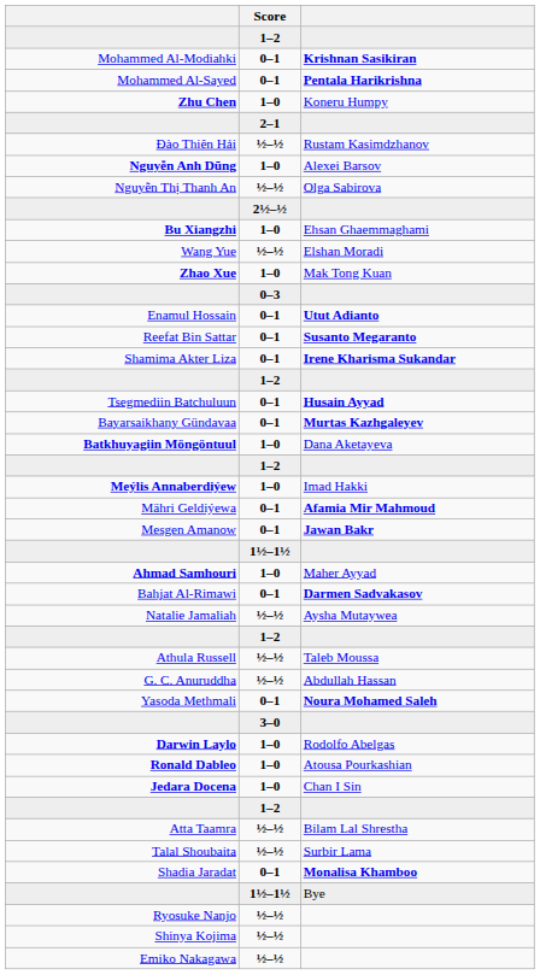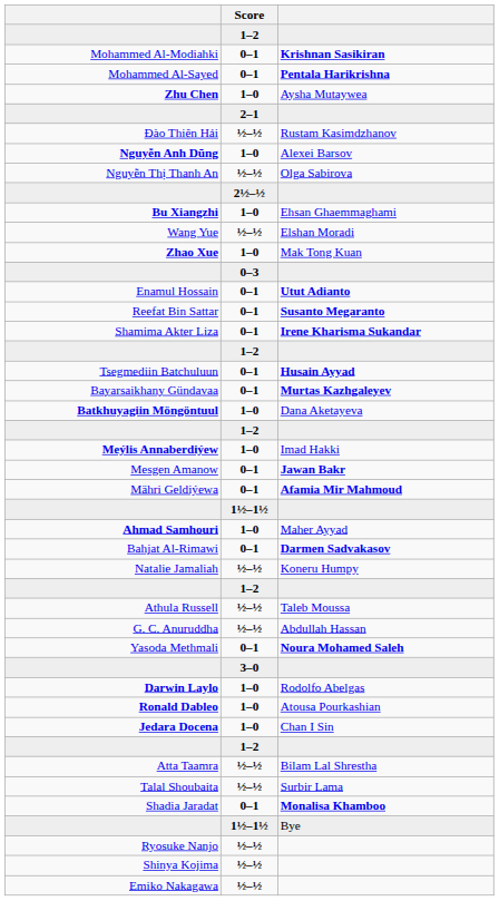 <table class="wikitable" style="text-align: center;">
 <tr>
 <th align="right" width="270"></th>
 <th width="65">Score</th>
 <th align="left" width="270"></th>
 </tr>
 <tr style="background:#eeeeee;">
 <td align=right></td>
 <td align=center><strong>1–2</strong></td>
 <td align=left><strong></strong></td>
 </tr>
 <tr>
 <td align=right><a href='#'>Mohammed Al-Modiahki</a></td>
 <td align=center><strong>0–1</strong></td>
 <td align=left><strong><a href='#'>Krishnan Sasikiran</a></strong></td>
 </tr>
 <tr>
 <td align=right><a href='#'>Mohammed Al-Sayed</a></td>
 <td align=center><strong>0–1</strong></td>
 <td align=left><strong><a href='#'>Pentala Harikrishna</a></strong></td>
 </tr>
 <tr>
 <td align=right><strong><a href='#'>Zhu Chen</a></strong></td>
 <td align=center><strong>1–0</strong></td>
-<td align=left><a href='#'>Koneru Humpy</a></td>
+<td align=left><a href='#'>Aysha Mutaywea</a></td>
 </tr>
 <tr style="background:#eeeeee;">
 <td align=right><strong></strong></td>
 <td align=center><strong>2–1</strong></td>
 <td align=left></td>
 </tr>
 <tr>
 <td align=right><a href='#'>Đào Thiên Hải</a></td>
 <td align=center><strong>½–½</strong></td>
 <td align=left><a href='#'>Rustam Kasimdzhanov</a></td>
 </tr>
 <tr>
 <td align=right><strong><a href='#'>Nguyễn Anh Dũng</a></strong></td>
 <td align=center><strong>1–0</strong></td>
 <td align=left><a href='#'>Alexei Barsov</a></td>
 </tr>
 <tr>
 <td align=right><a href='#'>Nguyễn Thị Thanh An</a></td>
 <td align=center><strong>½–½</strong></td>
 <td align=left><a href='#'>Olga Sabirova</a></td>
 </tr>
 <tr style="background:#eeeeee;">
 <td align=right><strong></strong></td>
 <td align=center><strong>2½–½</strong></td>
 <td align=left></td>
 </tr>
 <tr>
 <td align=right><strong><a href='#'>Bu Xiangzhi</a></strong></td>
 <td align=center><strong>1–0</strong></td>
 <td align=left><a href='#'>Ehsan Ghaemmaghami</a></td>
 </tr>
 <tr>
 <td align=right><a href='#'>Wang Yue</a></td>
 <td align=center><strong>½–½</strong></td>
 <td align=left><a href='#'>Elshan Moradi</a></td>
 </tr>
 <tr>
 <td align=right><strong><a href='#'>Zhao Xue</a></strong></td>
 <td align=center><strong>1–0</strong></td>
 <td align=left><a href='#'>Mak Tong Kuan</a></td>
 </tr>
 <tr style="background:#eeeeee;">
 <td align=right></td>
 <td align=center><strong>0–3</strong></td>
 <td align=left><strong></strong></td>
 </tr>
 <tr>
 <td align=right><a href='#'>Enamul Hossain</a></td>
 <td align=center><strong>0–1</strong></td>
 <td align=left><strong><a href='#'>Utut Adianto</a></strong></td>
 </tr>
 <tr>
 <td align=right><a href='#'>Reefat Bin Sattar</a></td>
 <td align=center><strong>0–1</strong></td>
 <td align=left><strong><a href='#'>Susanto Megaranto</a></strong></td>
 </tr>
 <tr>
 <td align=right><a href='#'>Shamima Akter Liza</a></td>
 <td align=center><strong>0–1</strong></td>
 <td align=left><strong><a href='#'>Irene Kharisma Sukandar</a></strong></td>
 </tr>
 <tr style="background:#eeeeee;">
 <td align=right></td>
 <td align=center><strong>1–2</strong></td>
 <td align=left><strong></strong></td>
 </tr>
 <tr>
 <td align=right><a href='#'>Tsegmediin Batchuluun</a></td>
 <td align=center><strong>0–1</strong></td>
 <td align=left><strong><a href='#'>Husain Ayyad</a></strong></td>
 </tr>
 <tr>
 <td align=right><a href='#'>Bayarsaikhany Gündavaa</a></td>
 <td align=center><strong>0–1</strong></td>
 <td align=left><strong><a href='#'>Murtas Kazhgaleyev</a></strong></td>
 </tr>
 <tr>
 <td align=right><strong><a href='#'>Batkhuyagiin Möngöntuul</a></strong></td>
 <td align=center><strong>1–0</strong></td>
 <td align=left><a href='#'>Dana Aketayeva</a></td>
 </tr>
 <tr style="background:#eeeeee;">
 <td align=right></td>
 <td align=center><strong>1–2</strong></td>
 <td align=left><strong></strong></td>
 </tr>
 <tr>
 <td align=right><strong><a href='#'>Meýlis Annaberdiýew</a></strong></td>
 <td align=center><strong>1–0</strong></td>
 <td align=left><a href='#'>Imad Hakki</a></td>
 </tr>
 <tr>
+<td align=right><a href='#'>Mesgen Amanow</a></td>
+<td align=center><strong>0–1</strong></td>
+<td align=left><strong><a href='#'>Jawan Bakr</a></strong></td>
+</tr>
+<tr>
 <td align=right><a href='#'>Mähri Geldiýewa</a></td>
 <td align=center><strong>0–1</strong></td>
 <td align=left><strong><a href='#'>Afamia Mir Mahmoud</a></strong></td>
-</tr>
-<tr>
-<td align=right><a href='#'>Mesgen Amanow</a></td>
-<td align=center><strong>0–1</strong></td>
-<td align=left><strong><a href='#'>Jawan Bakr</a></strong></td>
 </tr>
 <tr style="background:#eeeeee;">
 <td align=right></td>
 <td align=center><strong>1½–1½</strong></td>
 <td align=left></td>
 </tr>
 <tr>
 <td align=right><strong><a href='#'>Ahmad Samhouri</a></strong></td>
 <td align=center><strong>1–0</strong></td>
 <td align=left><a href='#'>Maher Ayyad</a></td>
 </tr>
 <tr>
 <td align=right><a href='#'>Bahjat Al-Rimawi</a></td>
 <td align=center><strong>0–1</strong></td>
 <td align=left><strong><a href='#'>Darmen Sadvakasov</a></strong></td>
 </tr>
 <tr>
 <td align=right><a href='#'>Natalie Jamaliah</a></td>
 <td align=center><strong>½–½</strong></td>
-<td align=left><a href='#'>Aysha Mutaywea</a></td>
+<td align=left><a href='#'>Koneru Humpy</a></td>
 </tr>
 <tr style="background:#eeeeee;">
 <td align=right></td>
 <td align=center><strong>1–2</strong></td>
 <td align=left><strong></strong></td>
 </tr>
 <tr>
 <td align=right><a href='#'>Athula Russell</a></td>
 <td align=center><strong>½–½</strong></td>
 <td align=left><a href='#'>Taleb Moussa</a></td>
 </tr>
 <tr>
 <td align=right><a href='#'>G. C. Anuruddha</a></td>
 <td align=center><strong>½–½</strong></td>
 <td align=left><a href='#'>Abdullah Hassan</a></td>
 </tr>
 <tr>
 <td align=right><a href='#'>Yasoda Methmali</a></td>
 <td align=center><strong>0–1</strong></td>
 <td align=left><strong><a href='#'>Noura Mohamed Saleh</a></strong></td>
 </tr>
 <tr style="background:#eeeeee;">
 <td align=right><strong></strong></td>
 <td align=center><strong>3–0</strong></td>
 <td align=left></td>
 </tr>
 <tr>
 <td align=right><strong><a href='#'>Darwin Laylo</a></strong></td>
 <td align=center><strong>1–0</strong></td>
 <td align=left><a href='#'>Rodolfo Abelgas</a></td>
 </tr>
 <tr>
 <td align=right><strong><a href='#'>Ronald Dableo</a></strong></td>
 <td align=center><strong>1–0</strong></td>
 <td align=left><a href='#'>Atousa Pourkashian</a></td>
 </tr>
 <tr>
 <td align=right><strong><a href='#'>Jedara Docena</a></strong></td>
 <td align=center><strong>1–0</strong></td>
 <td align=left><a href='#'>Chan I Sin</a></td>
 </tr>
 <tr style="background:#eeeeee;">
 <td align=right></td>
 <td align=center><strong>1–2</strong></td>
 <td align=left><strong></strong></td>
 </tr>
 <tr>
 <td align=right><a href='#'>Atta Taamra</a></td>
 <td align=center><strong>½–½</strong></td>
 <td align=left><a href='#'>Bilam Lal Shrestha</a></td>
 </tr>
 <tr>
 <td align=right><a href='#'>Talal Shoubaita</a></td>
 <td align=center><strong>½–½</strong></td>
 <td align=left><a href='#'>Surbir Lama</a></td>
 </tr>
 <tr>
 <td align=right><a href='#'>Shadia Jaradat</a></td>
 <td align=center><strong>0–1</strong></td>
 <td align=left><strong><a href='#'>Monalisa Khamboo</a></strong></td>
 </tr>
 <tr style="background:#eeeeee;">
 <td align=right></td>
 <td align=center><strong>1½–1½</strong></td>
 <td align=left>Bye</td>
 </tr>
 <tr>
 <td align=right><a href='#'>Ryosuke Nanjo</a></td>
 <td align=center><strong>½–½</strong></td>
 <td align=left></td>
 </tr>
 <tr>
 <td align=right><a href='#'>Shinya Kojima</a></td>
 <td align=center><strong>½–½</strong></td>
 <td align=left></td>
 </tr>
 <tr>
 <td align=right><a href='#'>Emiko Nakagawa</a></td>
 <td align=center><strong>½–½</strong></td>
 <td align=left></td>
 </tr>
 </table>
